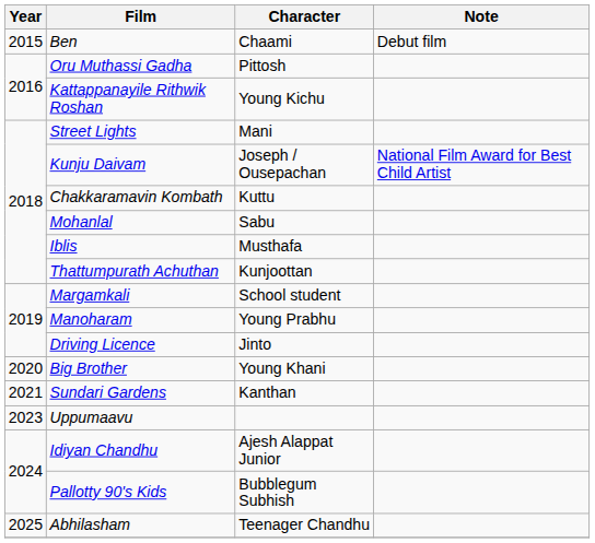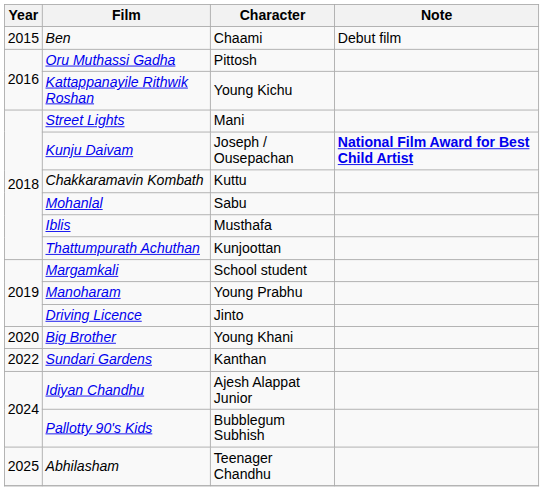 <table class="wikitable">
 <tr>
 <th>Year</th>
 <th>Film</th>
 <th>Character</th>
 <th>Note</th>
 </tr>
 <tr>
 <td>2015</td>
 <td><em>Ben</em></td>
 <td>Chaami</td>
 <td>Debut film</td>
 </tr>
 <tr>
 <td rowspan=2>2016</td>
 <td><em><a href='#'>Oru Muthassi Gadha</a></em></td>
 <td>Pittosh</td>
 <td></td>
 </tr>
 <tr>
 <td><em><a href='#'>Kattappanayile Rithwik Roshan</a></em></td>
 <td>Young Kichu</td>
 <td></td>
 </tr>
 <tr>
 <td rowspan=6>2018</td>
 <td><em><a href='#'>Street Lights</a></em></td>
 <td>Mani</td>
 <td></td>
 </tr>
 <tr>
 <td><em><a href='#'>Kunju Daivam</a></em></td>
 <td>Joseph / Ousepachan</td>
-<td><a href='#'>National Film Award for Best Child Artist</a></td>
+<td><strong><a href='#'>National Film Award for Best Child Artist</a></strong></td>
 </tr>
 <tr>
 <td><em>Chakkaramavin Kombath</em></td>
 <td>Kuttu</td>
 <td></td>
 </tr>
 <tr>
 <td><em><a href='#'>Mohanlal</a></em></td>
 <td>Sabu</td>
 <td></td>
 </tr>
 <tr>
 <td><em><a href='#'>Iblis</a></em></td>
 <td>Musthafa</td>
 <td></td>
 </tr>
 <tr>
 <td><em><a href='#'>Thattumpurath Achuthan</a></em></td>
 <td>Kunjoottan</td>
 <td></td>
 </tr>
 <tr>
 <td rowspan=3>2019</td>
 <td><em><a href='#'>Margamkali</a></em></td>
 <td>School student</td>
 <td></td>
 </tr>
 <tr>
 <td><em><a href='#'>Manoharam</a></em></td>
 <td>Young Prabhu</td>
 <td></td>
 </tr>
 <tr>
 <td><em><a href='#'>Driving Licence</a></em></td>
 <td>Jinto</td>
 <td></td>
 </tr>
 <tr>
 <td>2020</td>
 <td><em><a href='#'>Big Brother</a></em></td>
 <td>Young Khani</td>
 <td></td>
 </tr>
 <tr>
-<td>2021</td>
+<td>2022</td>
 <td><em><a href='#'>Sundari Gardens</a></em></td>
 <td>Kanthan</td>
-<td></td>
-</tr>
-<tr>
-<td>2023</td>
-<td><em>Uppumaavu</em></td>
-<td></td>
 <td></td>
 </tr>
 <tr>
 <td rowspan=2>2024</td>
 <td><em><a href='#'>Idiyan Chandhu</a></em></td>
 <td>Ajesh Alappat Junior</td>
 </tr>
 <tr>
 <td><em><a href='#'>Pallotty 90's Kids</a></em></td>
 <td>Bubblegum Subhish</td>
 <td></td>
 </tr>
 <tr>
 <td>2025</td>
 <td><em>Abhilasham</em></td>
 <td>Teenager Chandhu</td>
 <td></td>
 </tr>
 <tr>
 </tr>
 </table>
